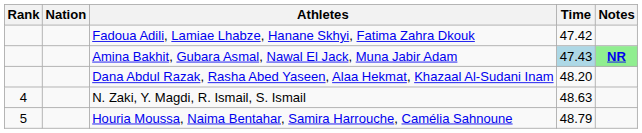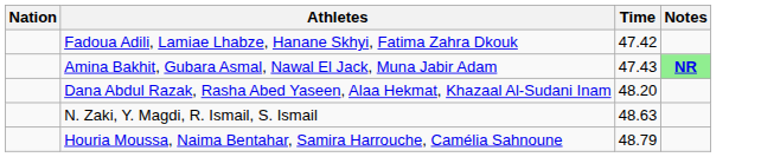 <table class="wikitable sortable" style="text-align:center;font-size:95%">
 <tr>
-<th>Rank</th>
 <th>Nation</th>
 <th>Athletes</th>
 <th>Time</th>
 <th>Notes</th>
 </tr>
 <tr>
-<td></td>
 <td align=left></td>
 <td align=left><a href='#'>Fadoua Adili</a>, <a href='#'>Lamiae Lhabze</a>, <a href='#'>Hanane Skhyi</a>, <a href='#'>Fatima Zahra Dkouk</a></td>
 <td>47.42</td>
 <td></td>
 </tr>
 <tr>
-<td></td>
 <td align=left></td>
 <td align=left><a href='#'>Amina Bakhit</a>, <a href='#'>Gubara Asmal</a>, <a href='#'>Nawal El Jack</a>, <a href='#'>Muna Jabir Adam</a></td>
-<td style="background: lightblue;">47.43</td>
+<td>47.43</td>
 <td style="background: lightgreen;"><strong><a href='#'>NR</a></strong></td>
 </tr>
 <tr>
-<td></td>
 <td align=left></td>
 <td align=left><a href='#'>Dana Abdul Razak</a>, <a href='#'>Rasha Abed Yaseen</a>, <a href='#'>Alaa Hekmat</a>, <a href='#'>Khazaal Al-Sudani Inam</a></td>
 <td>48.20</td>
 <td></td>
 </tr>
 <tr>
-<td>4</td>
 <td align=left></td>
 <td align=left>N. Zaki, Y. Magdi, R. Ismail, S. Ismail</td>
 <td>48.63</td>
 <td></td>
 </tr>
 <tr>
-<td>5</td>
 <td align=left></td>
 <td align=left><a href='#'>Houria Moussa</a>, <a href='#'>Naima Bentahar</a>, <a href='#'>Samira Harrouche</a>, <a href='#'>Camélia Sahnoune</a></td>
 <td>48.79</td>
 <td></td>
 </tr>
 </table>
